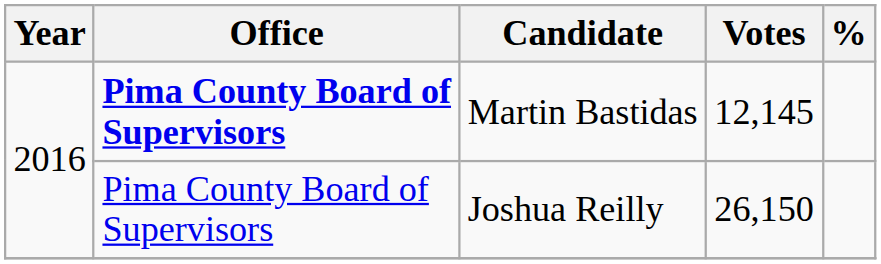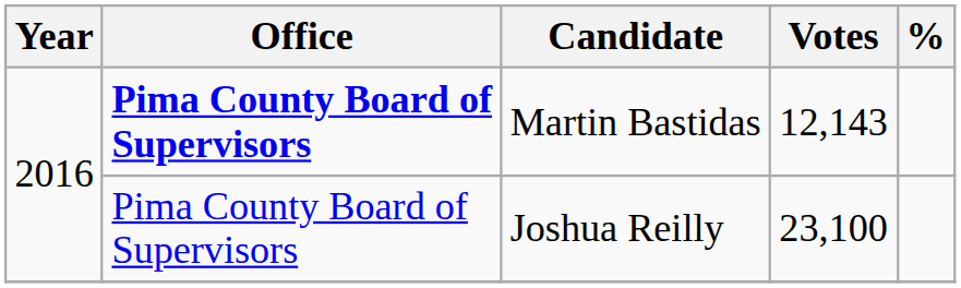 <table class="wikitable">
 <tr>
 <th>Year</th>
 <th>Office</th>
 <th>Candidate</th>
 <th>Votes</th>
 <th>%</th>
 </tr>
 <tr>
 <td rowspan="2">2016</td>
 <td><strong><a href='#'>Pima County Board of <br> Supervisors</a></strong></td>
 <td>Martin Bastidas </td>
-<td>12,145</td>
+<td>12,143</td>
 <td></td>
 </tr>
 <tr>
 <td><a href='#'>Pima County Board of <br> Supervisors</a></td>
 <td>Joshua Reilly </td>
-<td>26,150</td>
+<td>23,100</td>
 <td></td>
 </tr>
 <tr>
 </tr>
 </table>
